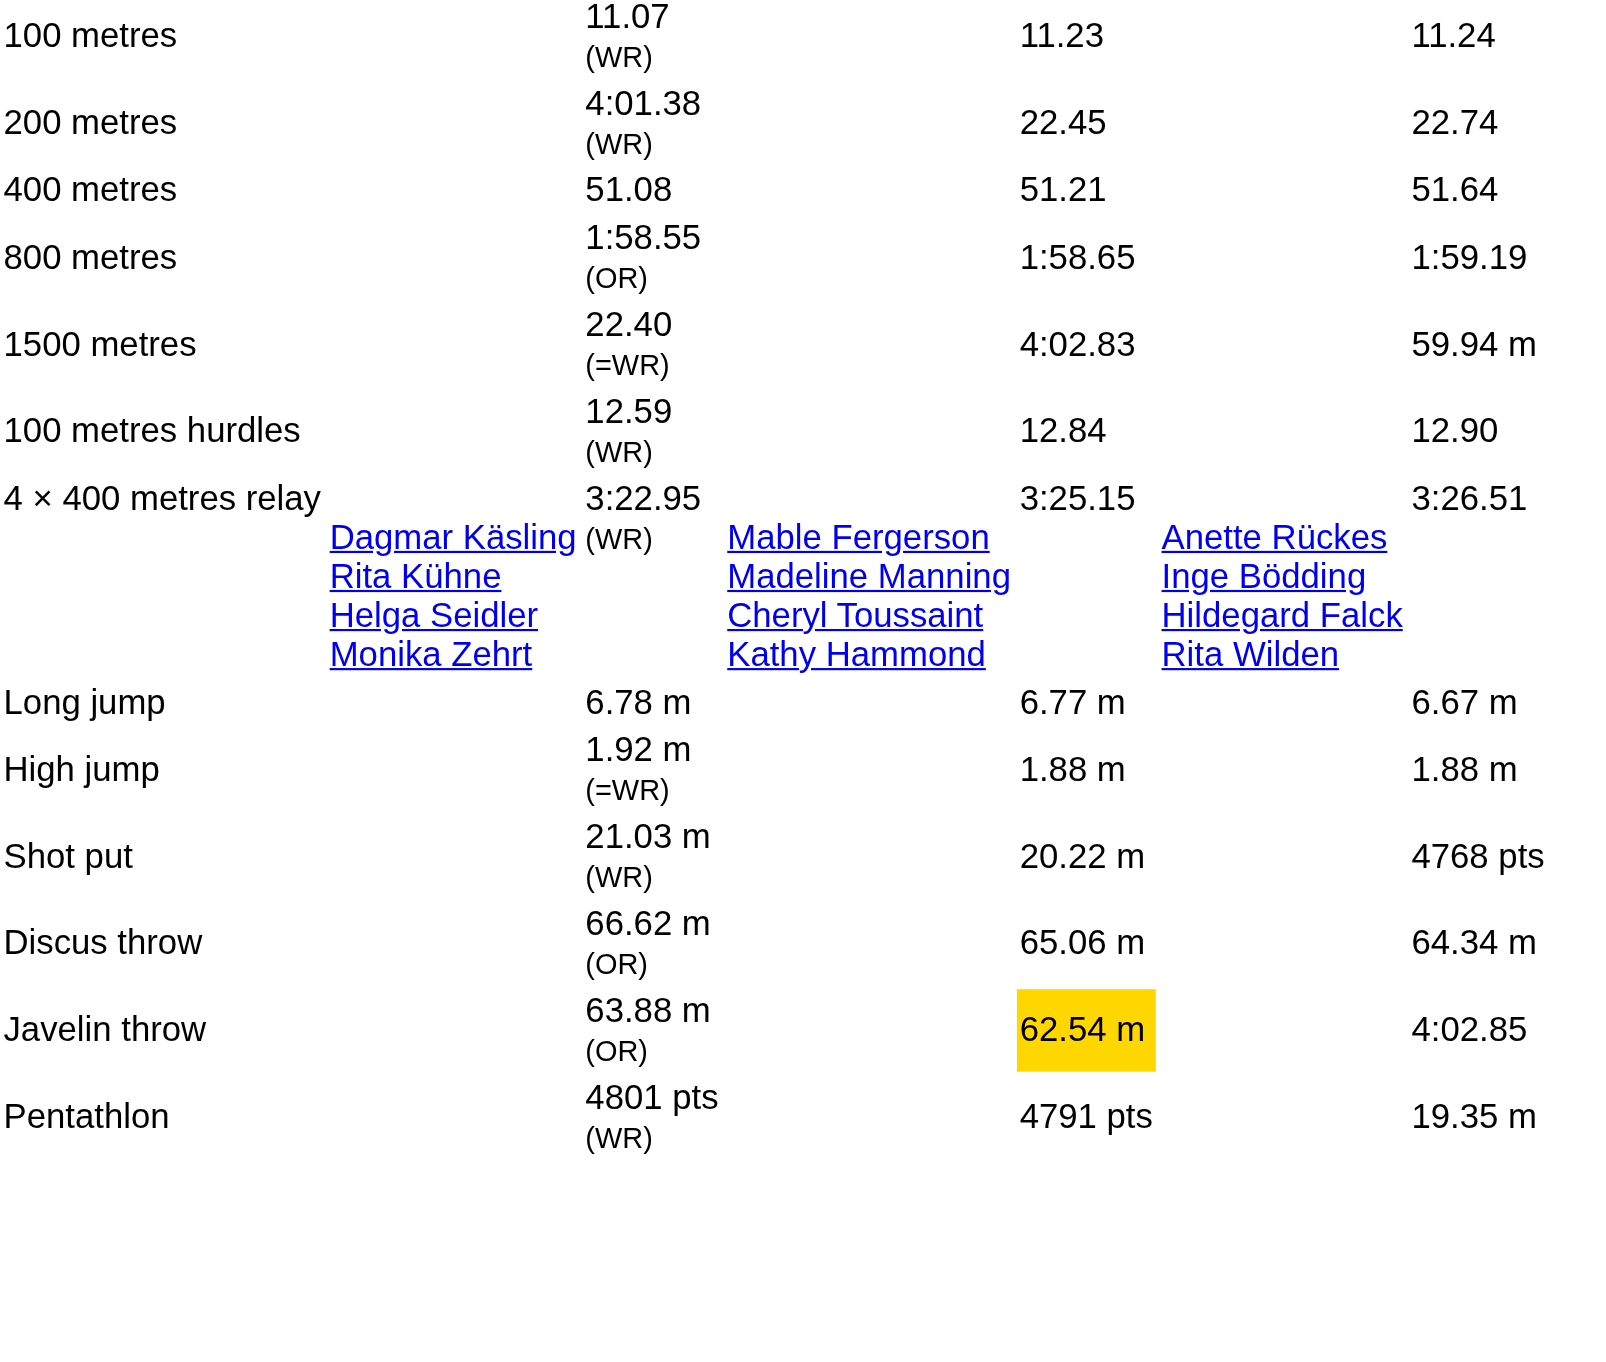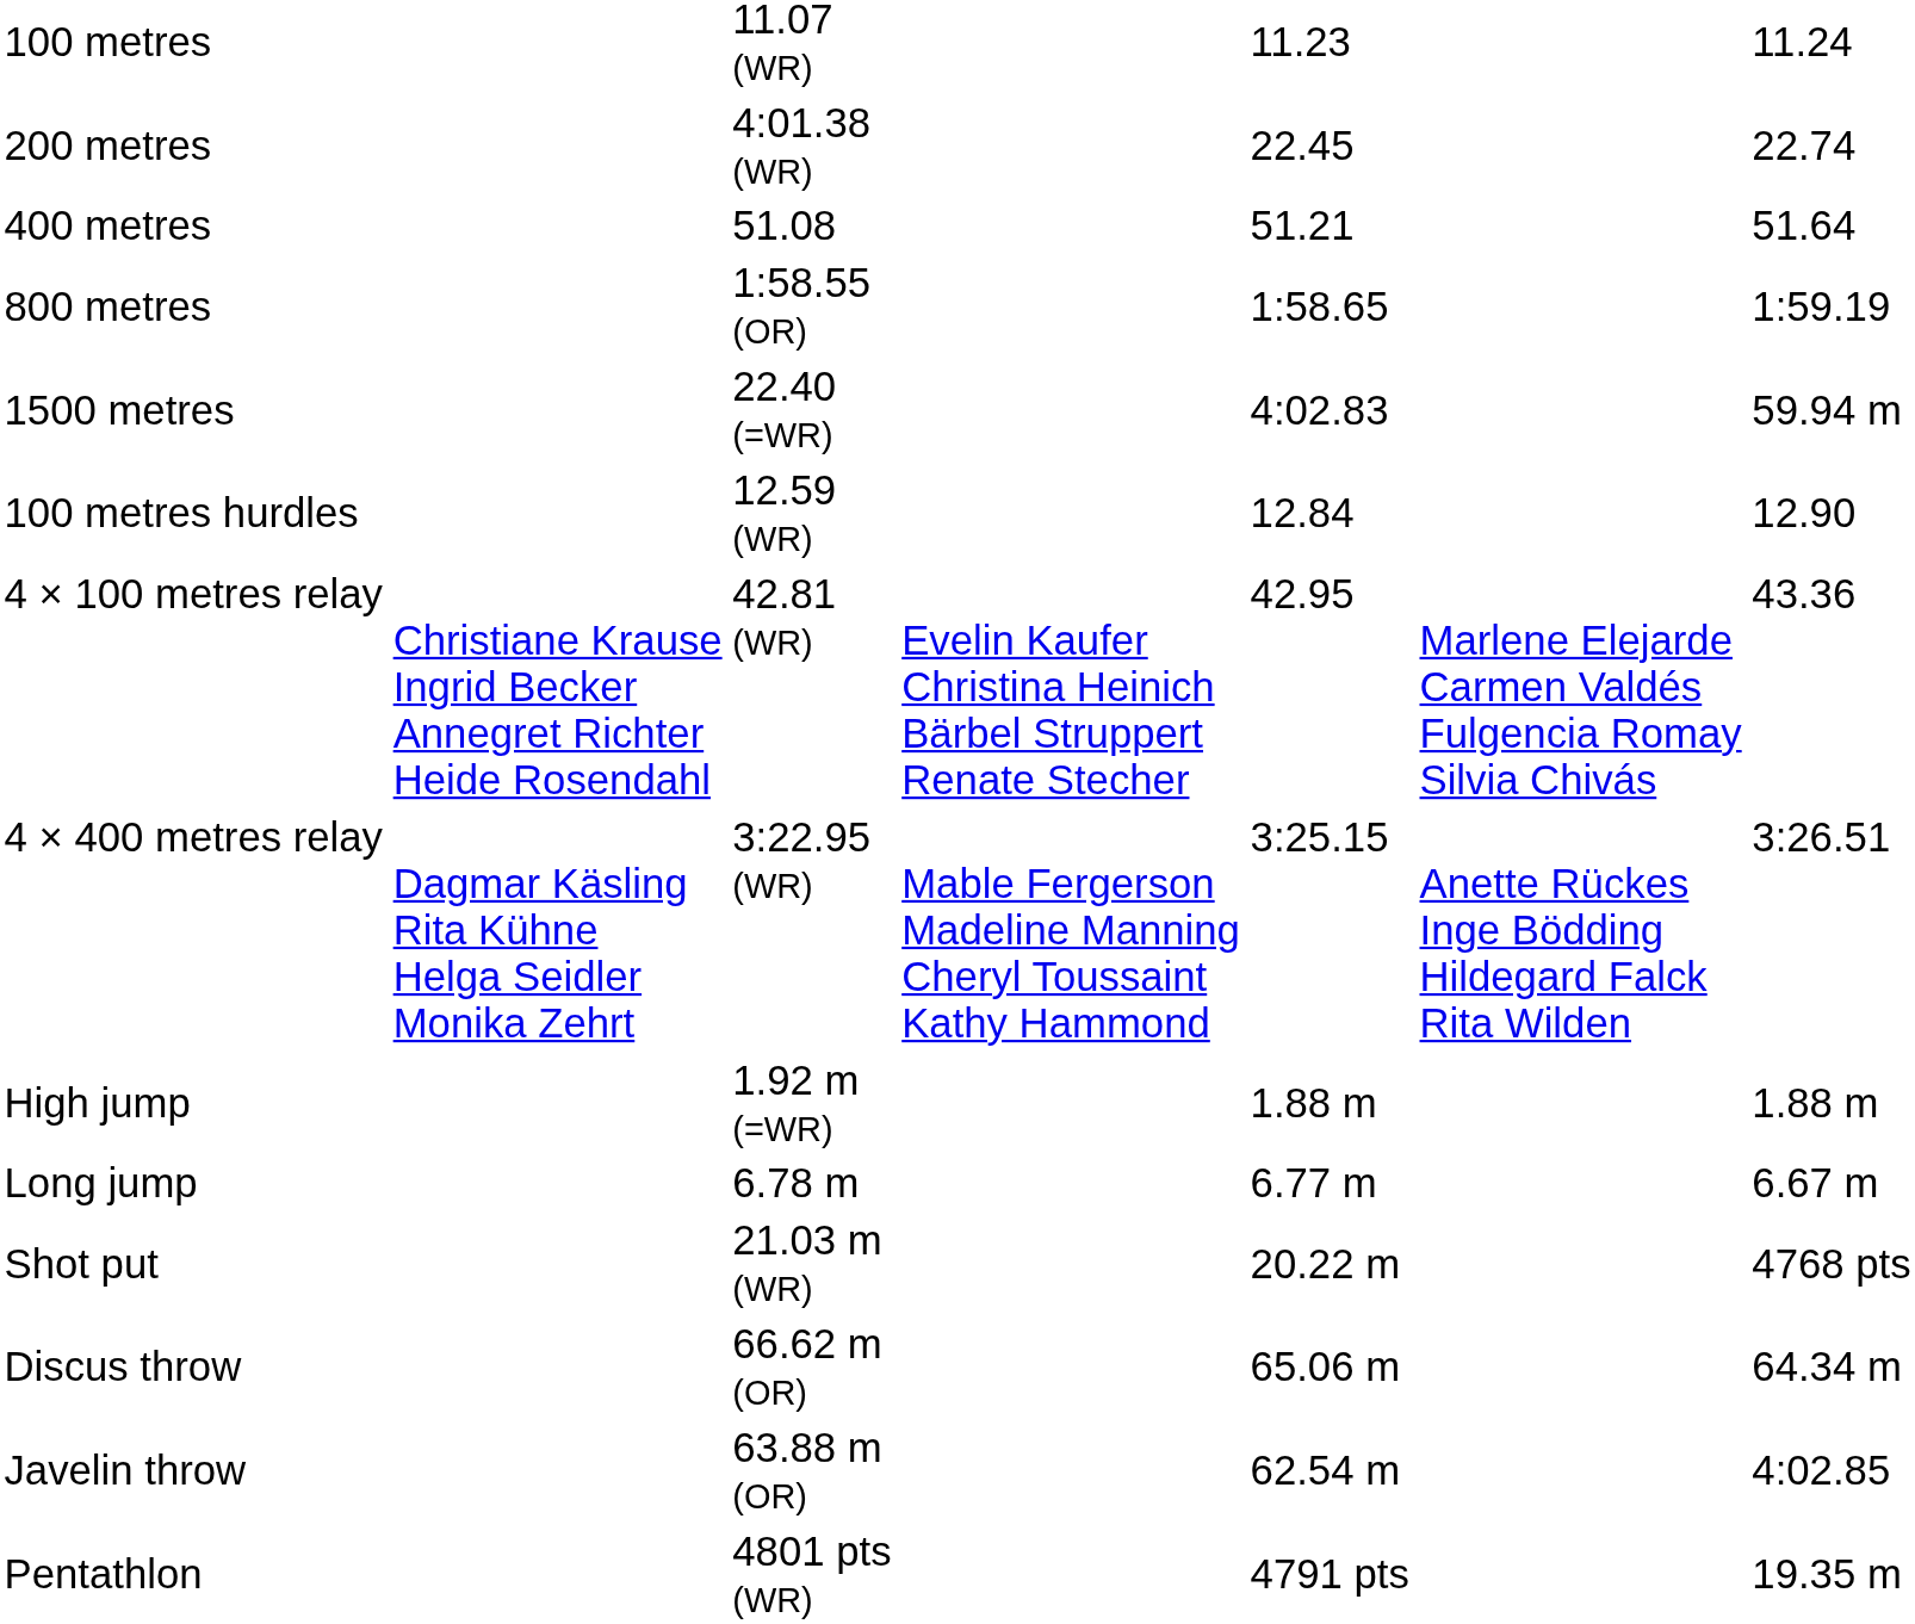 <table>
 <tr>
 <td>100 metres<br></td>
 <td></td>
 <td>11.07<br><small>(WR)</small></td>
 <td></td>
 <td>11.23</td>
 <td></td>
 <td>11.24</td>
 </tr>
 <tr>
 <td>200 metres<br></td>
 <td></td>
 <td>4:01.38<br><small>(WR)</small></td>
 <td></td>
 <td>22.45</td>
 <td></td>
 <td>22.74</td>
 </tr>
 <tr>
 <td>400 metres<br></td>
 <td></td>
 <td>51.08</td>
 <td></td>
 <td>51.21</td>
 <td></td>
 <td>51.64</td>
 </tr>
 <tr>
 <td>800 metres<br></td>
 <td></td>
 <td>1:58.55<br><small>(OR)</small></td>
 <td></td>
 <td>1:58.65</td>
 <td></td>
 <td>1:59.19</td>
 </tr>
 <tr>
 <td>1500 metres<br></td>
 <td></td>
 <td>22.40<br><small>(=WR)</small></td>
 <td></td>
 <td>4:02.83</td>
 <td></td>
 <td>59.94 m</td>
 </tr>
 <tr>
 <td>100 metres hurdles<br></td>
 <td></td>
 <td>12.59<br><small>(WR)</small></td>
 <td></td>
 <td>12.84</td>
 <td></td>
 <td>12.90</td>
 </tr>
 <tr valign="top">
+<td>4 × 100 metres relay<br></td>
+<td><br><a href='#'>Christiane Krause</a><br><a href='#'>Ingrid Becker</a><br><a href='#'>Annegret Richter</a><br><a href='#'>Heide Rosendahl</a></td>
+<td>42.81<br><small>(WR)</small></td>
+<td><br><a href='#'>Evelin Kaufer</a><br><a href='#'>Christina Heinich</a><br><a href='#'>Bärbel Struppert</a><br><a href='#'>Renate Stecher</a></td>
+<td>42.95</td>
+<td><br><a href='#'>Marlene Elejarde</a><br><a href='#'>Carmen Valdés</a><br><a href='#'>Fulgencia Romay</a><br><a href='#'>Silvia Chivás</a></td>
+<td>43.36</td>
+</tr>
+<tr valign="top">
 <td>4 × 400 metres relay<br></td>
 <td><br><a href='#'>Dagmar Käsling</a><br><a href='#'>Rita Kühne</a><br><a href='#'>Helga Seidler</a><br><a href='#'>Monika Zehrt</a></td>
 <td>3:22.95<br><small>(WR)</small></td>
 <td><br><a href='#'>Mable Fergerson</a><br><a href='#'>Madeline Manning</a><br><a href='#'>Cheryl Toussaint</a><br><a href='#'>Kathy Hammond</a></td>
 <td>3:25.15</td>
 <td><br><a href='#'>Anette Rückes</a><br><a href='#'>Inge Bödding</a><br><a href='#'>Hildegard Falck</a><br><a href='#'>Rita Wilden</a></td>
 <td>3:26.51</td>
 </tr>
 <tr>
+<td>High jump<br></td>
+<td></td>
+<td>1.92 m<br><small>(=WR)</small></td>
+<td></td>
+<td>1.88 m</td>
+<td></td>
+<td>1.88 m</td>
+</tr>
+<tr>
 <td>Long jump<br></td>
 <td></td>
 <td>6.78 m</td>
 <td></td>
 <td>6.77 m</td>
 <td></td>
 <td>6.67 m</td>
-</tr>
-<tr>
-<td>High jump<br></td>
-<td></td>
-<td>1.92 m<br><small>(=WR)</small></td>
-<td></td>
-<td>1.88 m</td>
-<td></td>
-<td>1.88 m</td>
 </tr>
 <tr>
 <td>Shot put<br></td>
 <td></td>
 <td>21.03 m<br><small>(WR)</small></td>
 <td></td>
 <td>20.22 m</td>
 <td></td>
 <td>4768 pts</td>
 </tr>
 <tr>
 <td>Discus throw<br></td>
 <td></td>
 <td>66.62 m<br><small>(OR)</small></td>
 <td></td>
 <td>65.06 m</td>
 <td></td>
 <td>64.34 m</td>
 </tr>
 <tr>
 <td>Javelin throw<br></td>
 <td></td>
 <td>63.88 m<br><small>(OR)</small></td>
 <td></td>
-<td style="background: gold;">62.54 m</td>
+<td>62.54 m</td>
 <td></td>
 <td>4:02.85</td>
 </tr>
 <tr>
 <td>Pentathlon<br></td>
 <td></td>
 <td>4801 pts<br><small>(WR)</small></td>
 <td></td>
 <td>4791 pts</td>
 <td></td>
 <td>19.35 m</td>
 </tr>
 </table>
